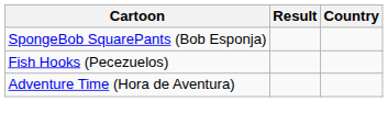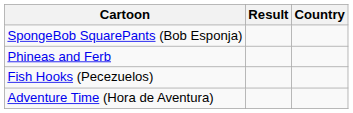 <table class="wikitable">
 <tr>
 <th>Cartoon</th>
 <th>Result</th>
 <th>Country</th>
 </tr>
 <tr>
 <td><a href='#'>SpongeBob SquarePants</a> (Bob Esponja)</td>
+<td></td>
+<td></td>
+</tr>
+<tr>
+<td><a href='#'>Phineas and Ferb</a></td>
 <td></td>
 <td></td>
 </tr>
 <tr>
 <td><a href='#'>Fish Hooks</a> (Pecezuelos)</td>
 <td></td>
 <td></td>
 </tr>
 <tr>
 <td><a href='#'>Adventure Time</a> (Hora de Aventura)</td>
 <td></td>
 <td></td>
 </tr>
 </table>
